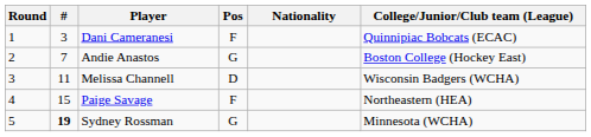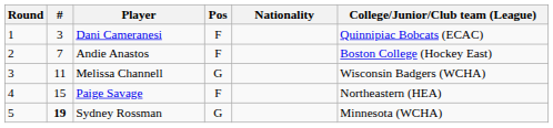 <table class="wikitable" width="700em">
 <tr>
 <th style="width:5%;">Round</th>
 <th style="width:5%;">#</th>
 <th style="width:25%;">Player</th>
 <th style="width:5%;">Pos</th>
 <th style="width:20%;">Nationality</th>
 <th style="width:40%;">College/Junior/Club team (League)</th>
 </tr>
 <tr>
 <td>1</td>
 <td align=center>3</td>
 <td><a href='#'>Dani Cameranesi</a></td>
 <td align=center>F</td>
 <td align=center></td>
 <td><a href='#'>Quinnipiac Bobcats</a> (ECAC)</td>
 </tr>
 <tr>
 <td>2</td>
 <td align=center>7</td>
 <td>Andie Anastos</td>
-<td align=center>G</td>
+<td align=center>F</td>
 <td align=center></td>
 <td><a href='#'>Boston College</a> (Hockey East)</td>
 </tr>
 <tr>
 <td>3</td>
 <td align=center>11</td>
 <td>Melissa Channell</td>
-<td align=center>D</td>
+<td align=center>G</td>
 <td align=center></td>
 <td>Wisconsin Badgers (WCHA)</td>
 </tr>
 <tr>
 <td>4</td>
 <td align=center>15</td>
 <td><a href='#'>Paige Savage</a></td>
 <td align=center>F</td>
 <td align=center></td>
 <td>Northeastern (HEA)</td>
 </tr>
 <tr>
 <td>5</td>
 <td align=center><strong>19</strong></td>
 <td>Sydney Rossman</td>
 <td align=center>G</td>
 <td align=center></td>
 <td>Minnesota (WCHA)</td>
 </tr>
 </table>
